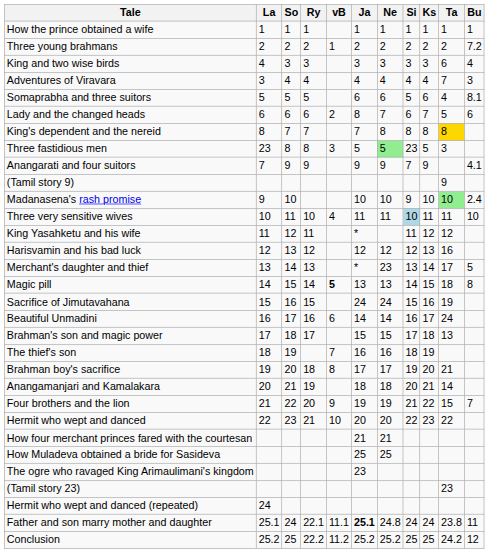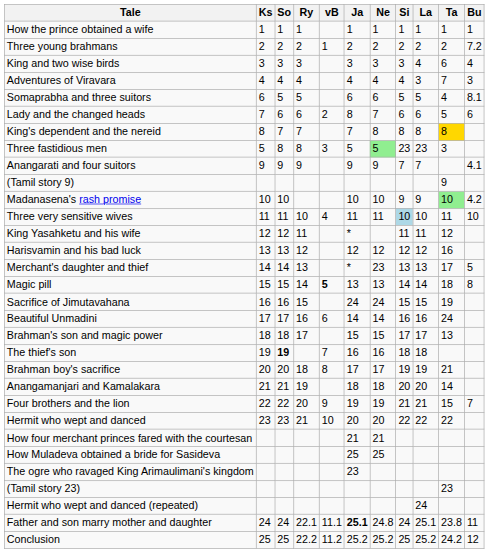 <table class="wikitable sortable">
 <tr>
 <th class="unsortable">Tale</th>
-<th><strong>La</strong></th>
+<th><strong>Ks</strong></th>
 <th><strong>So</strong></th>
 <th><strong>Ry</strong></th>
 <th><strong>vB</strong></th>
 <th><strong>Ja</strong></th>
 <th><strong>Ne</strong></th>
 <th><strong>Si</strong></th>
-<th><strong>Ks</strong></th>
+<th><strong>La</strong></th>
 <th><strong>Ta</strong></th>
 <th><strong>Bu</strong></th>
 </tr>
 <tr>
 <td>How the prince obtained a wife</td>
 <td>1</td>
 <td>1</td>
 <td>1</td>
 <td></td>
 <td>1</td>
 <td>1</td>
 <td>1</td>
 <td>1</td>
 <td>1</td>
 <td>1</td>
 </tr>
 <tr>
 <td>Three young brahmans</td>
 <td>2</td>
 <td>2</td>
 <td>2</td>
 <td>1</td>
 <td>2</td>
 <td>2</td>
 <td>2</td>
 <td>2</td>
 <td>2</td>
 <td>7.2</td>
 </tr>
 <tr>
 <td>King and two wise birds</td>
-<td>4</td>
+<td>3</td>
 <td>3</td>
 <td>3</td>
 <td></td>
 <td>3</td>
 <td>3</td>
 <td>3</td>
-<td>3</td>
+<td>4</td>
 <td>6</td>
 <td>4</td>
 </tr>
 <tr>
 <td>Adventures of Viravara</td>
-<td>3</td>
+<td>4</td>
 <td>4</td>
 <td>4</td>
 <td></td>
 <td>4</td>
 <td>4</td>
 <td>4</td>
-<td>4</td>
+<td>3</td>
 <td>7</td>
 <td>3</td>
 </tr>
 <tr>
 <td>Somaprabha and three suitors</td>
-<td>5</td>
+<td>6</td>
 <td>5</td>
 <td>5</td>
 <td></td>
 <td>6</td>
 <td>6</td>
 <td>5</td>
-<td>6</td>
+<td>5</td>
 <td>4</td>
 <td>8.1</td>
 </tr>
 <tr>
 <td>Lady and the changed heads</td>
-<td>6</td>
+<td>7</td>
 <td>6</td>
 <td>6</td>
 <td>2</td>
 <td>8</td>
 <td>7</td>
 <td>6</td>
-<td>7</td>
+<td>6</td>
 <td>5</td>
 <td>6</td>
 </tr>
 <tr>
 <td>King's dependent and the nereid</td>
 <td>8</td>
 <td>7</td>
 <td>7</td>
 <td></td>
 <td>7</td>
 <td>8</td>
 <td>8</td>
 <td>8</td>
 <td style="background: gold;">8</td>
 <td></td>
 </tr>
 <tr>
 <td>Three fastidious men</td>
-<td>23</td>
+<td>5</td>
 <td>8</td>
 <td>8</td>
 <td>3</td>
 <td>5</td>
 <td style="background: lightgreen;">5</td>
 <td>23</td>
-<td>5</td>
+<td>23</td>
 <td>3</td>
 <td></td>
 </tr>
 <tr>
 <td>Anangarati and four suitors</td>
-<td>7</td>
+<td>9</td>
 <td>9</td>
 <td>9</td>
 <td></td>
 <td>9</td>
 <td>9</td>
 <td>7</td>
-<td>9</td>
+<td>7</td>
 <td></td>
 <td>4.1</td>
 </tr>
 <tr>
 <td>(Tamil story 9)</td>
 <td></td>
 <td></td>
 <td></td>
 <td></td>
 <td></td>
 <td></td>
 <td></td>
 <td></td>
 <td>9</td>
 <td></td>
 </tr>
 <tr>
 <td>Madanasena's <a href='#'>rash promise</a></td>
-<td>9</td>
+<td>10</td>
 <td>10</td>
 <td></td>
 <td></td>
 <td>10</td>
 <td>10</td>
 <td>9</td>
-<td>10</td>
+<td>9</td>
 <td style="background: lightgreen;">10</td>
-<td>2.4</td>
+<td>4.2</td>
 </tr>
 <tr>
 <td>Three very sensitive wives</td>
-<td>10</td>
+<td>11</td>
 <td>11</td>
 <td>10</td>
 <td>4</td>
 <td>11</td>
 <td>11</td>
 <td style="background: lightblue;">10</td>
-<td>11</td>
+<td>10</td>
 <td>11</td>
 <td>10</td>
 </tr>
 <tr>
 <td>King Yasahketu and his wife</td>
-<td>11</td>
+<td>12</td>
 <td>12</td>
 <td>11</td>
 <td></td>
 <td>*</td>
 <td></td>
 <td>11</td>
-<td>12</td>
+<td>11</td>
 <td>12</td>
 <td></td>
 </tr>
 <tr>
 <td>Harisvamin and his bad luck</td>
-<td>12</td>
+<td>13</td>
 <td>13</td>
 <td>12</td>
 <td></td>
 <td>12</td>
 <td>12</td>
 <td>12</td>
-<td>13</td>
+<td>12</td>
 <td>16</td>
 <td></td>
 </tr>
 <tr>
 <td>Merchant's daughter and thief</td>
-<td>13</td>
+<td>14</td>
 <td>14</td>
 <td>13</td>
 <td></td>
 <td>*</td>
 <td>23</td>
 <td>13</td>
-<td>14</td>
+<td>13</td>
 <td>17</td>
 <td>5</td>
 </tr>
 <tr>
 <td>Magic pill</td>
-<td>14</td>
+<td>15</td>
 <td>15</td>
 <td>14</td>
 <td><strong>5</strong></td>
 <td>13</td>
 <td>13</td>
 <td>14</td>
-<td>15</td>
+<td>14</td>
 <td>18</td>
 <td>8</td>
 </tr>
 <tr>
 <td>Sacrifice of Jimutavahana</td>
-<td>15</td>
+<td>16</td>
 <td>16</td>
 <td>15</td>
 <td></td>
 <td>24</td>
 <td>24</td>
 <td>15</td>
-<td>16</td>
+<td>15</td>
 <td>19</td>
 <td></td>
 </tr>
 <tr>
 <td>Beautiful Unmadini</td>
-<td>16</td>
+<td>17</td>
 <td>17</td>
 <td>16</td>
 <td>6</td>
 <td>14</td>
 <td>14</td>
 <td>16</td>
-<td>17</td>
+<td>16</td>
 <td>24</td>
 <td></td>
 </tr>
 <tr>
 <td>Brahman's son and magic power</td>
-<td>17</td>
+<td>18</td>
 <td>18</td>
 <td>17</td>
 <td></td>
 <td>15</td>
 <td>15</td>
 <td>17</td>
-<td>18</td>
+<td>17</td>
 <td>13</td>
 <td></td>
 </tr>
 <tr>
 <td>The thief's son</td>
-<td>18</td>
 <td>19</td>
+<td><strong>19</strong></td>
 <td></td>
 <td>7</td>
 <td>16</td>
 <td>16</td>
 <td>18</td>
-<td>19</td>
+<td>18</td>
 <td></td>
 <td></td>
 </tr>
 <tr>
 <td>Brahman boy's sacrifice</td>
-<td>19</td>
+<td>20</td>
 <td>20</td>
 <td>18</td>
 <td>8</td>
 <td>17</td>
 <td>17</td>
 <td>19</td>
-<td>20</td>
+<td>19</td>
 <td>21</td>
 <td></td>
 </tr>
 <tr>
 <td>Anangamanjari and Kamalakara</td>
-<td>20</td>
+<td>21</td>
 <td>21</td>
 <td>19</td>
 <td></td>
 <td>18</td>
 <td>18</td>
 <td>20</td>
-<td>21</td>
+<td>20</td>
 <td>14</td>
 <td></td>
 </tr>
 <tr>
 <td>Four brothers and the lion</td>
-<td>21</td>
+<td>22</td>
 <td>22</td>
 <td>20</td>
 <td>9</td>
 <td>19</td>
 <td>19</td>
 <td>21</td>
-<td>22</td>
+<td>21</td>
 <td>15</td>
 <td>7</td>
 </tr>
 <tr>
 <td>Hermit who wept and danced</td>
-<td>22</td>
+<td>23</td>
 <td>23</td>
 <td>21</td>
 <td>10</td>
 <td>20</td>
 <td>20</td>
 <td>22</td>
-<td>23</td>
+<td>22</td>
 <td>22</td>
 <td></td>
 </tr>
 <tr>
 <td>How four merchant princes fared with the courtesan</td>
 <td></td>
 <td></td>
 <td></td>
 <td></td>
 <td>21</td>
 <td>21</td>
 <td></td>
 <td></td>
 <td></td>
 <td></td>
 </tr>
 <tr>
 <td>How Muladeva obtained a bride for Sasideva</td>
 <td></td>
 <td></td>
 <td></td>
 <td></td>
 <td>25</td>
 <td>25</td>
 <td></td>
 <td></td>
 <td></td>
 <td></td>
 </tr>
 <tr>
 <td>The ogre who ravaged King Arimaulimani's kingdom</td>
 <td></td>
 <td></td>
 <td></td>
 <td></td>
 <td>23</td>
 <td></td>
 <td></td>
 <td></td>
 <td></td>
 <td></td>
 </tr>
 <tr>
 <td>(Tamil story 23)</td>
 <td></td>
 <td></td>
 <td></td>
 <td></td>
 <td></td>
 <td></td>
 <td></td>
 <td></td>
 <td>23</td>
 <td></td>
 </tr>
 <tr>
 <td>Hermit who wept and danced (repeated)</td>
-<td>24</td>
 <td></td>
 <td></td>
 <td></td>
 <td></td>
 <td></td>
 <td></td>
 <td></td>
+<td>24</td>
 <td></td>
 <td></td>
 </tr>
 <tr>
 <td>Father and son marry mother and daughter</td>
-<td>25.1</td>
+<td>24</td>
 <td>24</td>
 <td>22.1</td>
 <td>11.1</td>
 <td><strong>25.1</strong></td>
 <td>24.8</td>
 <td>24</td>
-<td>24</td>
+<td>25.1</td>
 <td>23.8</td>
 <td>11</td>
 </tr>
 <tr>
 <td>Conclusion</td>
-<td>25.2</td>
+<td>25</td>
 <td>25</td>
 <td>22.2</td>
 <td>11.2</td>
 <td>25.2</td>
 <td>25.2</td>
 <td>25</td>
-<td>25</td>
+<td>25.2</td>
 <td>24.2</td>
 <td>12</td>
 </tr>
 </table>
